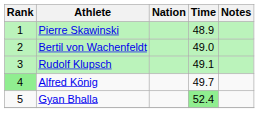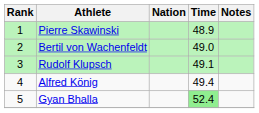 <table class="wikitable sortable" style="text-align:center">
 <tr>
 <th>Rank</th>
 <th>Athlete</th>
 <th>Nation</th>
 <th>Time</th>
 <th>Notes</th>
 </tr>
 <tr bgcolor=bbf3bb>
 <td>1</td>
 <td align=left><a href='#'>Pierre Skawinski</a></td>
 <td align=left></td>
 <td>48.9</td>
 <td></td>
 </tr>
 <tr bgcolor=bbf3bb>
 <td>2</td>
 <td align=left><a href='#'>Bertil von Wachenfeldt</a></td>
 <td align=left></td>
 <td>49.0</td>
 <td></td>
 </tr>
 <tr bgcolor=bbf3bb>
 <td>3</td>
 <td align=left><a href='#'>Rudolf Klupsch</a></td>
 <td align=left></td>
 <td>49.1</td>
 <td></td>
 </tr>
 <tr>
-<td style="background: lightgreen;">4</td>
+<td>4</td>
 <td align=left><a href='#'>Alfred König</a></td>
 <td align=left></td>
-<td>49.7</td>
+<td>49.4</td>
 <td></td>
 </tr>
 <tr>
 <td>5</td>
 <td align=left><a href='#'>Gyan Bhalla</a></td>
 <td align=left></td>
 <td style="background: lightgreen;">52.4</td>
 <td></td>
 </tr>
 <tr>
 </tr>
 </table>
